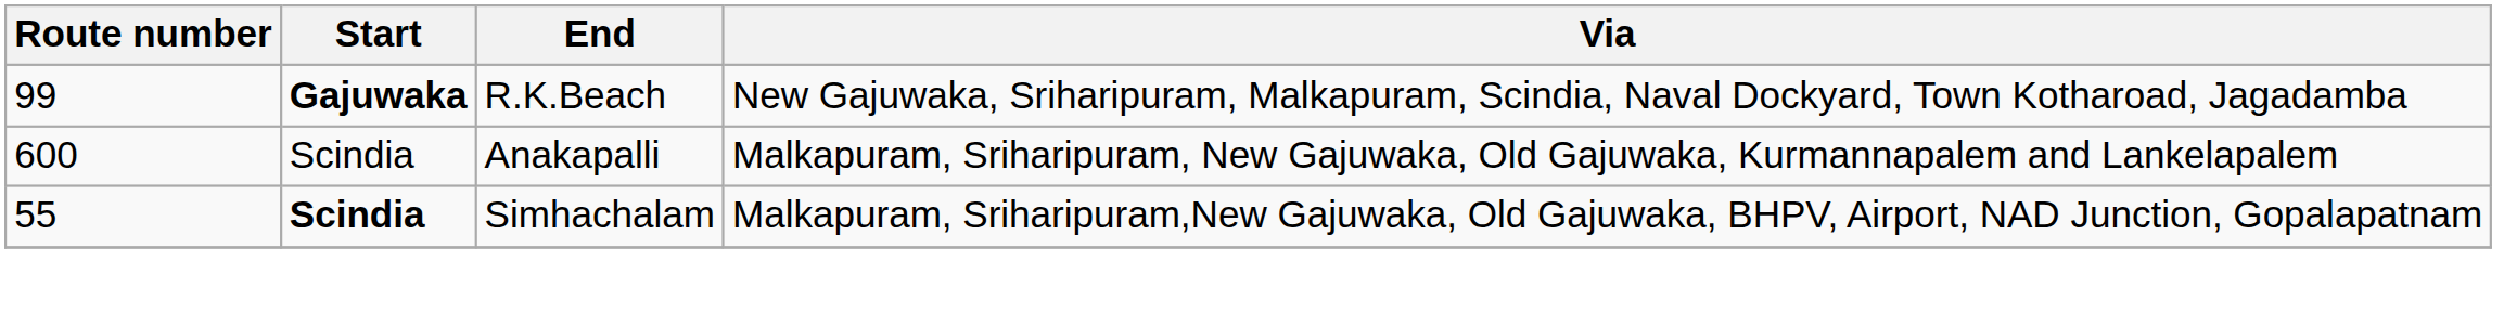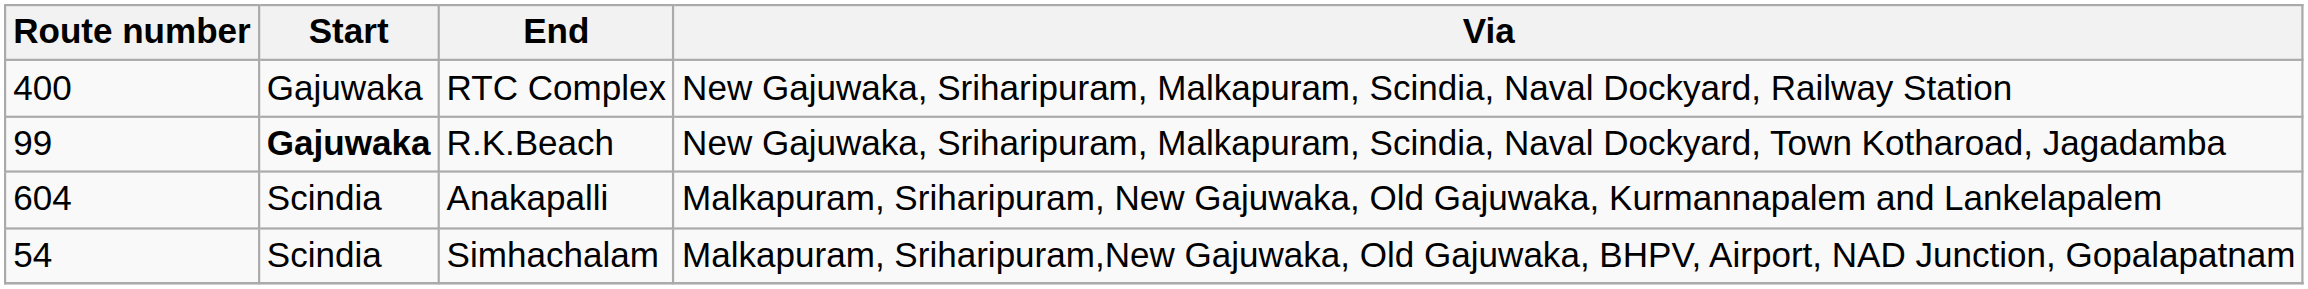 <table class="sortable wikitable">
 <tr>
 <th>Route number</th>
 <th>Start</th>
 <th>End</th>
 <th>Via</th>
 </tr>
 <tr>
+<td>400</td>
+<td>Gajuwaka</td>
+<td>RTC Complex</td>
+<td>New Gajuwaka, Sriharipuram, Malkapuram, Scindia, Naval Dockyard, Railway Station</td>
+</tr>
+<tr>
 <td>99</td>
 <td><strong>Gajuwaka</strong></td>
 <td>R.K.Beach</td>
 <td>New Gajuwaka, Sriharipuram, Malkapuram, Scindia, Naval Dockyard, Town Kotharoad, Jagadamba</td>
 </tr>
 <tr>
-<td>600</td>
+<td>604</td>
 <td>Scindia</td>
 <td>Anakapalli</td>
 <td>Malkapuram, Sriharipuram, New Gajuwaka, Old Gajuwaka, Kurmannapalem and Lankelapalem</td>
 </tr>
 <tr>
-<td>55</td>
-<td><strong>Scindia</strong></td>
+<td>54</td>
+<td>Scindia</td>
 <td>Simhachalam</td>
 <td>Malkapuram, Sriharipuram,New Gajuwaka, Old Gajuwaka, BHPV, Airport, NAD Junction, Gopalapatnam</td>
 </tr>
 <tr>
 </tr>
 </table>
